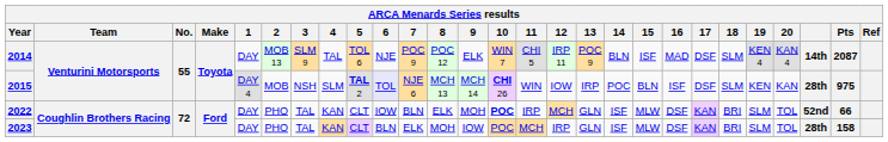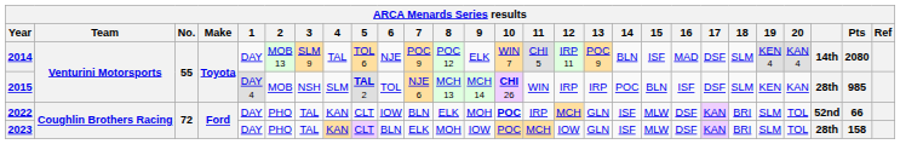 <table class="wikitable" style="text-align:center; font-size:75%">
 <tr>
 <th colspan=27><a href='#'>ARCA Menards Series</a> results</th>
 </tr>
 <tr>
 <th>Year</th>
 <th>Team</th>
 <th>No.</th>
 <th>Make</th>
 <th>1</th>
 <th>2</th>
 <th>3</th>
 <th>4</th>
 <th>5</th>
 <th>6</th>
 <th>7</th>
 <th>8</th>
 <th>9</th>
 <th>10</th>
 <th>11</th>
 <th>12</th>
 <th>13</th>
 <th>14</th>
 <th>15</th>
 <th>16</th>
 <th>17</th>
 <th>18</th>
 <th>19</th>
 <th>20</th>
 <th></th>
 <th>Pts</th>
 <th>Ref</th>
 </tr>
 <tr>
 <th><a href='#'>2014</a></th>
 <th rowspan=2><a href='#'>Venturini Motorsports</a></th>
 <th rowspan=2>55</th>
 <th rowspan=2><a href='#'>Toyota</a></th>
 <td><a href='#'>DAY</a></td>
 <td style="background:#DFFFDF;"><a href='#'>MOB</a><br><small>13</small></td>
 <td style="background:#FFDF9F;"><a href='#'>SLM</a><br><small>9</small></td>
 <td><a href='#'>TAL</a></td>
 <td style="background:#FFDF9F;"><a href='#'>TOL</a><br><small>6</small></td>
 <td><a href='#'>NJE</a></td>
 <td style="background:#FFDF9F;"><a href='#'>POC</a><br><small>9</small></td>
 <td style="background:#DFFFDF;"><a href='#'>POC</a><br><small>12</small></td>
 <td><a href='#'>ELK</a></td>
 <td style="background:#FFDF9F;"><a href='#'>WIN</a><br><small>7</small></td>
 <td style="background:#DFDFDF;"><a href='#'>CHI</a><br><small>5</small></td>
 <td style="background:#DFFFDF;"><a href='#'>IRP</a><br><small>11</small></td>
 <td style="background:#FFDF9F;"><a href='#'>POC</a><br><small>9</small></td>
 <td><a href='#'>BLN</a></td>
 <td><a href='#'>ISF</a></td>
 <td><a href='#'>MAD</a></td>
 <td><a href='#'>DSF</a></td>
 <td><a href='#'>SLM</a></td>
 <td style="background:#DFDFDF;"><a href='#'>KEN</a><br><small>4</small></td>
 <td style="background:#DFDFDF;"><a href='#'>KAN</a><br><small>4</small></td>
 <th>14th</th>
-<th>2087</th>
+<th>2080</th>
 <th></th>
 </tr>
 <tr>
 <th><a href='#'>2015</a></th>
 <td style="background:#DFDFDF;"><a href='#'>DAY</a><br><small>4</small></td>
 <td><a href='#'>MOB</a></td>
 <td><a href='#'>NSH</a></td>
 <td><a href='#'>SLM</a></td>
 <td style="background:#DFDFDF;"><strong><a href='#'>TAL</a></strong><br><small>2</small></td>
-<td style="background: lavender;"><a href='#'>TOL</a></td>
+<td><a href='#'>TOL</a></td>
 <td style="background:#FFDF9F;"><a href='#'>NJE</a><br><small>6</small></td>
 <td style="background:#DFFFDF;"><a href='#'>MCH</a><br><small>13</small></td>
 <td style="background:#DFFFDF;"><a href='#'>MCH</a><br><small>14</small></td>
 <td style="background:#EFCFFF;"><strong><a href='#'>CHI</a></strong><br><small>26</small></td>
 <td><a href='#'>WIN</a></td>
-<td><a href='#'>IOW</a></td>
+<td><a href='#'>IRP</a></td>
 <td><a href='#'>IRP</a></td>
 <td><a href='#'>POC</a></td>
 <td><a href='#'>BLN</a></td>
 <td><a href='#'>ISF</a></td>
 <td><a href='#'>DSF</a></td>
 <td><a href='#'>SLM</a></td>
 <td><a href='#'>KEN</a></td>
 <td><a href='#'>KAN</a></td>
 <th>28th</th>
-<th>975</th>
+<th>985</th>
 <th></th>
 </tr>
 <tr>
 <th><a href='#'>2022</a></th>
 <th rowspan=2><a href='#'>Coughlin Brothers Racing</a></th>
 <th rowspan=2>72</th>
 <th rowspan=2><a href='#'>Ford</a></th>
 <td><a href='#'>DAY</a></td>
 <td><a href='#'>PHO</a></td>
 <td><a href='#'>TAL</a></td>
 <td><a href='#'>KAN</a></td>
 <td><a href='#'>CLT</a></td>
 <td><a href='#'>IOW</a></td>
 <td><a href='#'>BLN</a></td>
 <td><a href='#'>ELK</a></td>
 <td><a href='#'>MOH</a></td>
 <td><strong><a href='#'>POC</a></strong></td>
 <td><a href='#'>IRP</a></td>
 <td style="background:#FFDF9F;"><a href='#'>MCH</a><br></td>
 <td><a href='#'>GLN</a></td>
 <td><a href='#'>ISF</a></td>
 <td><a href='#'>MLW</a></td>
 <td><a href='#'>DSF</a></td>
 <td style="background:#EFCFFF;"><a href='#'>KAN</a><br></td>
 <td><a href='#'>BRI</a></td>
 <td><a href='#'>SLM</a></td>
 <td><a href='#'>TOL</a></td>
 <th>52nd</th>
 <th>66</th>
 <th></th>
 </tr>
 <tr>
 <th><a href='#'>2023</a></th>
 <td><a href='#'>DAY</a></td>
 <td><a href='#'>PHO</a></td>
 <td><a href='#'>TAL</a></td>
 <td style="background:#FFDF9F;"><a href='#'>KAN</a><br></td>
 <td style="background:#EFCFFF;"><a href='#'>CLT</a><br></td>
 <td><a href='#'>BLN</a></td>
 <td><a href='#'>ELK</a></td>
 <td><a href='#'>MOH</a></td>
 <td><a href='#'>IOW</a></td>
 <td style="background:#FFDF9F;"><a href='#'>POC</a><br></td>
 <td style="background:#FFDF9F;"><a href='#'>MCH</a><br></td>
-<td><a href='#'>IRP</a></td>
+<td><a href='#'>IOW</a></td>
 <td><a href='#'>GLN</a></td>
 <td><a href='#'>ISF</a></td>
 <td><a href='#'>MLW</a></td>
 <td><a href='#'>DSF</a></td>
 <td style="background:#EFCFFF;"><a href='#'>KAN</a><br></td>
 <td><a href='#'>BRI</a></td>
 <td><a href='#'>SLM</a></td>
 <td><a href='#'>TOL</a></td>
 <th>28th</th>
 <th>158</th>
 <th></th>
 </tr>
 </table>
